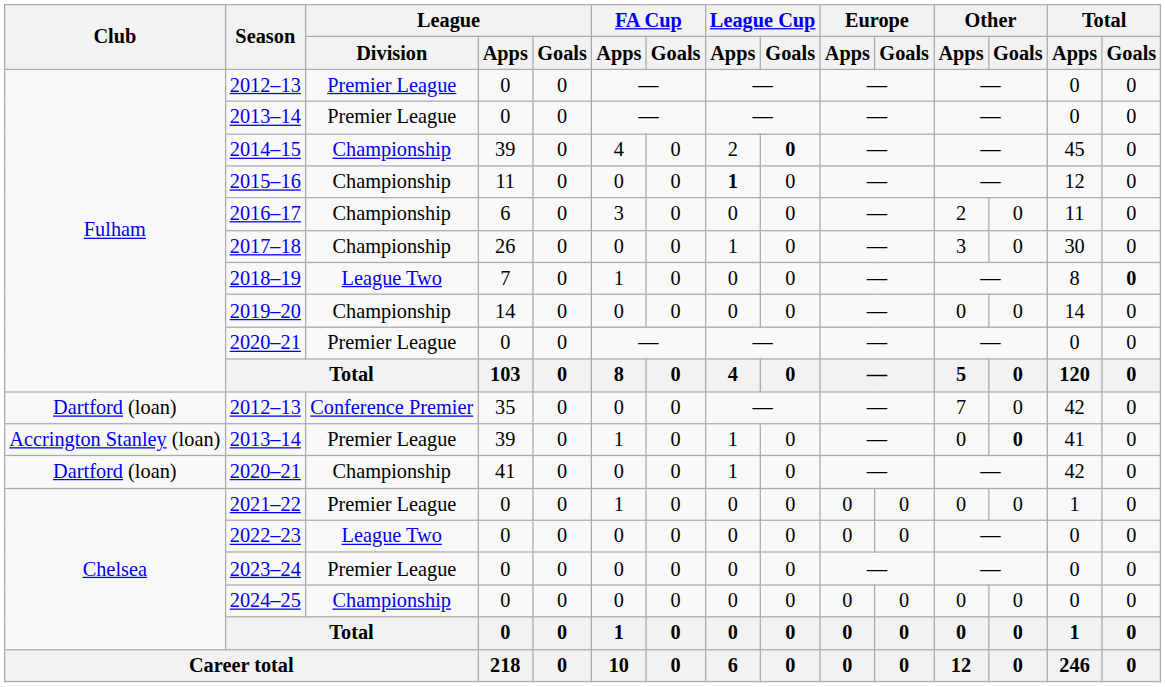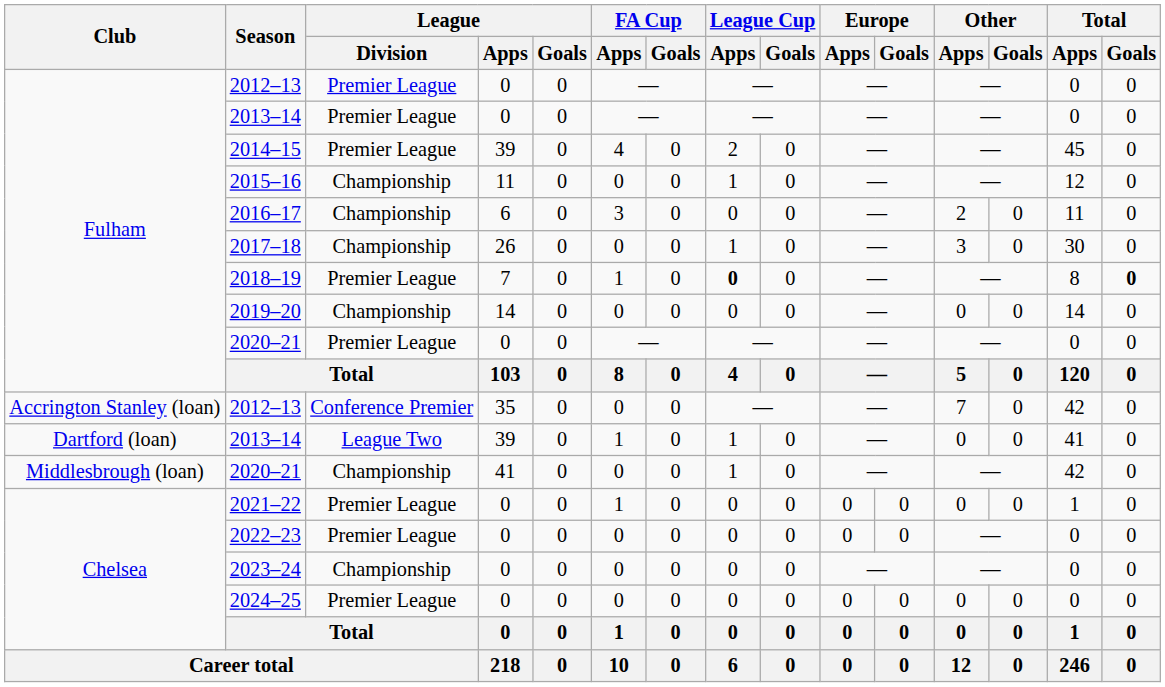 <table class=wikitable style=text-align:center>
 <tr>
 <th rowspan=2>Club</th>
 <th rowspan=2>Season</th>
 <th colspan=3>League</th>
 <th colspan=2><a href='#'>FA Cup</a></th>
 <th colspan=2><a href='#'>League Cup</a></th>
 <th colspan=2>Europe</th>
 <th colspan=2>Other</th>
 <th colspan=2>Total</th>
 </tr>
 <tr>
 <th>Division</th>
 <th>Apps</th>
 <th>Goals</th>
 <th>Apps</th>
 <th>Goals</th>
 <th>Apps</th>
 <th>Goals</th>
 <th>Apps</th>
 <th>Goals</th>
 <th>Apps</th>
 <th>Goals</th>
 <th>Apps</th>
 <th>Goals</th>
 </tr>
 <tr>
 <td rowspan="10"><a href='#'>Fulham</a></td>
 <td><a href='#'>2012–13</a></td>
 <td><a href='#'>Premier League</a></td>
 <td>0</td>
 <td>0</td>
 <td colspan=2>—</td>
 <td colspan=2>—</td>
 <td colspan=2>—</td>
 <td colspan=2>—</td>
 <td>0</td>
 <td>0</td>
 </tr>
 <tr>
 <td><a href='#'>2013–14</a></td>
 <td>Premier League</td>
 <td>0</td>
 <td>0</td>
 <td colspan=2>—</td>
 <td colspan="2">—</td>
 <td colspan=2>—</td>
 <td colspan=2>—</td>
 <td>0</td>
 <td>0</td>
 </tr>
 <tr>
 <td><a href='#'>2014–15</a></td>
-<td><a href='#'>Championship</a></td>
+<td>Premier League</td>
 <td>39</td>
 <td>0</td>
 <td>4</td>
 <td>0</td>
 <td>2</td>
-<td><strong>0</strong></td>
+<td>0</td>
 <td colspan=2>—</td>
 <td colspan=2>—</td>
 <td>45</td>
 <td>0</td>
 </tr>
 <tr>
 <td><a href='#'>2015–16</a></td>
 <td>Championship</td>
 <td>11</td>
 <td>0</td>
 <td>0</td>
 <td>0</td>
-<td><strong>1</strong></td>
+<td>1</td>
 <td>0</td>
 <td colspan=2>—</td>
 <td colspan=2>—</td>
 <td>12</td>
 <td>0</td>
 </tr>
 <tr>
 <td><a href='#'>2016–17</a></td>
 <td>Championship</td>
 <td>6</td>
 <td>0</td>
 <td>3</td>
 <td>0</td>
 <td>0</td>
 <td>0</td>
 <td colspan=2>—</td>
 <td>2</td>
 <td>0</td>
 <td>11</td>
 <td>0</td>
 </tr>
 <tr>
 <td><a href='#'>2017–18</a></td>
 <td>Championship</td>
 <td>26</td>
 <td>0</td>
 <td>0</td>
 <td>0</td>
 <td>1</td>
 <td>0</td>
 <td colspan=2>—</td>
 <td>3</td>
 <td>0</td>
 <td>30</td>
 <td>0</td>
 </tr>
 <tr>
 <td><a href='#'>2018–19</a></td>
-<td><a href='#'>League Two</a></td>
+<td>Premier League</td>
 <td>7</td>
 <td>0</td>
 <td>1</td>
 <td>0</td>
-<td>0</td>
+<td><strong>0</strong></td>
 <td>0</td>
 <td colspan=2>—</td>
 <td colspan=2>—</td>
 <td>8</td>
 <td><strong>0</strong></td>
 </tr>
 <tr>
 <td><a href='#'>2019–20</a></td>
 <td>Championship</td>
 <td>14</td>
 <td>0</td>
 <td>0</td>
 <td>0</td>
 <td>0</td>
 <td>0</td>
 <td colspan=2>—</td>
 <td>0</td>
 <td>0</td>
 <td>14</td>
 <td>0</td>
 </tr>
 <tr>
 <td><a href='#'>2020–21</a></td>
 <td>Premier League</td>
 <td>0</td>
 <td>0</td>
 <td colspan=2>—</td>
 <td colspan=2>—</td>
 <td colspan=2>—</td>
 <td colspan=2>—</td>
 <td>0</td>
 <td>0</td>
 </tr>
 <tr>
 <th colspan="2">Total</th>
 <th>103</th>
 <th>0</th>
 <th>8</th>
 <th>0</th>
 <th>4</th>
 <th>0</th>
 <th colspan=2>—</th>
 <th>5</th>
 <th>0</th>
 <th>120</th>
 <th>0</th>
 </tr>
 <tr>
-<td><a href='#'>Dartford</a> (loan)</td>
+<td><a href='#'>Accrington Stanley</a> (loan)</td>
 <td><a href='#'>2012–13</a></td>
 <td><a href='#'>Conference Premier</a></td>
 <td>35</td>
 <td>0</td>
 <td>0</td>
 <td>0</td>
 <td colspan=2>—</td>
 <td colspan=2>—</td>
 <td>7</td>
 <td>0</td>
 <td>42</td>
 <td>0</td>
 </tr>
 <tr>
-<td><a href='#'>Accrington Stanley</a> (loan)</td>
+<td><a href='#'>Dartford</a> (loan)</td>
 <td><a href='#'>2013–14</a></td>
-<td>Premier League</td>
+<td><a href='#'>League Two</a></td>
 <td>39</td>
 <td>0</td>
 <td>1</td>
 <td>0</td>
 <td>1</td>
 <td>0</td>
 <td colspan=2>—</td>
 <td>0</td>
-<td><strong>0</strong></td>
+<td>0</td>
 <td>41</td>
 <td>0</td>
 </tr>
 <tr>
-<td><a href='#'>Dartford</a> (loan)</td>
+<td><a href='#'>Middlesbrough</a> (loan)</td>
 <td><a href='#'>2020–21</a></td>
 <td>Championship</td>
 <td>41</td>
 <td>0</td>
 <td>0</td>
 <td>0</td>
 <td>1</td>
 <td>0</td>
 <td colspan=2>—</td>
 <td colspan=2>—</td>
 <td>42</td>
 <td>0</td>
 </tr>
 <tr>
 <td rowspan="5"><a href='#'>Chelsea</a></td>
 <td><a href='#'>2021–22</a></td>
 <td>Premier League</td>
 <td>0</td>
 <td>0</td>
 <td>1</td>
 <td>0</td>
 <td>0</td>
 <td>0</td>
 <td>0</td>
 <td>0</td>
 <td>0</td>
 <td>0</td>
 <td>1</td>
 <td>0</td>
 </tr>
 <tr>
 <td><a href='#'>2022–23</a></td>
-<td><a href='#'>League Two</a></td>
+<td>Premier League</td>
 <td>0</td>
 <td>0</td>
 <td>0</td>
 <td>0</td>
 <td>0</td>
 <td>0</td>
 <td>0</td>
 <td>0</td>
 <td colspan="2">—</td>
 <td>0</td>
 <td>0</td>
 </tr>
 <tr>
 <td><a href='#'>2023–24</a></td>
-<td>Premier League</td>
+<td>Championship</td>
 <td>0</td>
 <td>0</td>
 <td>0</td>
 <td>0</td>
 <td>0</td>
 <td>0</td>
 <td colspan="2">—</td>
 <td colspan="2">—</td>
 <td>0</td>
 <td>0</td>
 </tr>
 <tr>
 <td><a href='#'>2024–25</a></td>
-<td><a href='#'>Championship</a></td>
+<td>Premier League</td>
 <td>0</td>
 <td>0</td>
 <td>0</td>
 <td>0</td>
 <td>0</td>
 <td>0</td>
 <td>0</td>
 <td>0</td>
 <td>0</td>
 <td>0</td>
 <td>0</td>
 <td>0</td>
 </tr>
 <tr>
 <th colspan="2">Total</th>
 <th>0</th>
 <th>0</th>
 <th>1</th>
 <th>0</th>
 <th>0</th>
 <th>0</th>
 <th>0</th>
 <th>0</th>
 <th>0</th>
 <th>0</th>
 <th>1</th>
 <th>0</th>
 </tr>
 <tr>
 <th colspan="3">Career total</th>
 <th>218</th>
 <th>0</th>
 <th>10</th>
 <th>0</th>
 <th>6</th>
 <th>0</th>
 <th>0</th>
 <th>0</th>
 <th>12</th>
 <th>0</th>
 <th>246</th>
 <th>0</th>
 </tr>
 </table>
